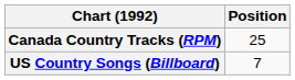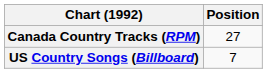 <table class="wikitable sortable plainrowheaders">
 <tr>
 <th scope="col">Chart (1992)</th>
 <th scope="col">Position</th>
 </tr>
 <tr>
 <th scope="row">Canada Country Tracks (<em><a href='#'>RPM</a></em>)</th>
-<td align="center">25</td>
+<td align="center">27</td>
 </tr>
 <tr>
 <th scope="row">US <a href='#'>Country Songs</a> (<em><a href='#'>Billboard</a></em>)</th>
 <td align="center">7</td>
 </tr>
 </table>
